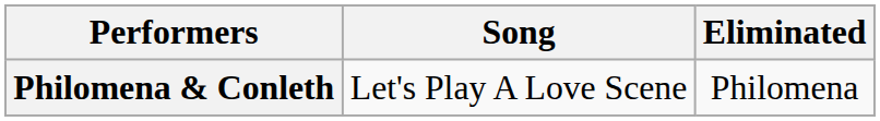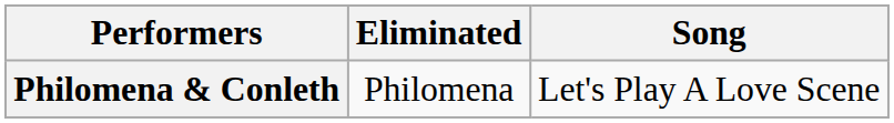 <table class="wikitable plainrowheaders" style="text-align:center;">
 <tr>
 <th scope="col">Performers</th>
+<th scope="col">Eliminated</th>
 <th scope="col">Song</th>
-<th scope="col">Eliminated</th>
 </tr>
 <tr>
 <th scope="row">Philomena & Conleth</th>
+<td>Philomena</td>
 <td>Let's Play A Love Scene</td>
-<td>Philomena</td>
 </tr>
 </table>
